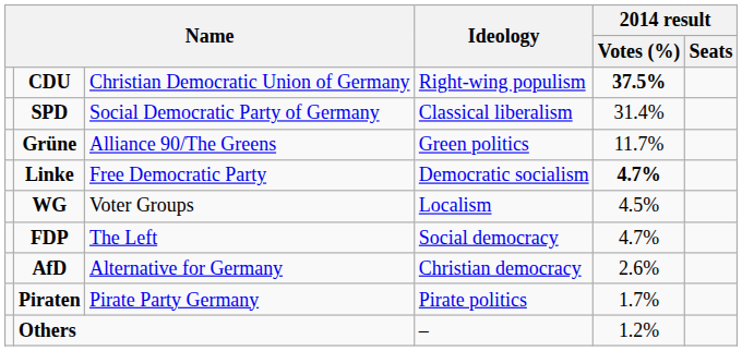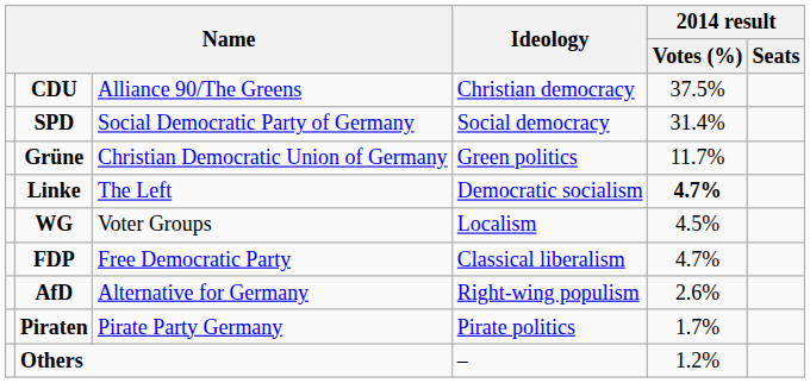 <table class="wikitable">
 <tr>
 <th rowspan=2 colspan=3>Name</th>
 <th rowspan=2>Ideology</th>
 <th colspan=2>2014 result</th>
 </tr>
 <tr>
 <th>Votes (%)</th>
 <th>Seats</th>
 </tr>
 <tr>
 <td bgcolor=></td>
 <td align=center><strong>CDU</strong></td>
-<td><a href='#'>Christian Democratic Union of Germany</a></td>
-<td><a href='#'>Right-wing populism</a></td>
-<td align=center><strong>37.5%</strong></td>
+<td><a href='#'>Alliance 90/The Greens</a></td>
+<td><a href='#'>Christian democracy</a></td>
+<td align=center>37.5%</td>
 <td></td>
 </tr>
 <tr>
 <td bgcolor=></td>
 <td align=center><strong>SPD</strong></td>
 <td><a href='#'>Social Democratic Party of Germany</a></td>
-<td><a href='#'>Classical liberalism</a></td>
+<td><a href='#'>Social democracy</a></td>
 <td align=center>31.4%</td>
 <td></td>
 </tr>
 <tr>
 <td bgcolor=></td>
 <td align=center><strong>Grüne</strong></td>
-<td><a href='#'>Alliance 90/The Greens</a></td>
+<td><a href='#'>Christian Democratic Union of Germany</a></td>
 <td><a href='#'>Green politics</a></td>
 <td align=center>11.7%</td>
 <td></td>
 </tr>
 <tr>
 <td bgcolor=></td>
 <td align=center><strong>Linke</strong></td>
-<td><a href='#'>Free Democratic Party</a></td>
+<td><a href='#'>The Left</a></td>
 <td><a href='#'>Democratic socialism</a></td>
 <td align=center><strong>4.7%</strong></td>
 <td></td>
 </tr>
 <tr>
 <td bgcolor=></td>
 <td align=center><strong>WG</strong></td>
 <td>Voter Groups</td>
 <td><a href='#'>Localism</a></td>
 <td align=center>4.5%</td>
 <td></td>
 </tr>
 <tr>
 <td bgcolor=></td>
 <td align=center><strong>FDP</strong></td>
-<td><a href='#'>The Left</a></td>
-<td><a href='#'>Social democracy</a></td>
+<td><a href='#'>Free Democratic Party</a></td>
+<td><a href='#'>Classical liberalism</a></td>
 <td align=center>4.7%</td>
 <td></td>
 </tr>
 <tr>
 <td bgcolor=></td>
 <td align=center><strong>AfD</strong></td>
 <td><a href='#'>Alternative for Germany</a></td>
-<td><a href='#'>Christian democracy</a></td>
+<td><a href='#'>Right-wing populism</a></td>
 <td align=center>2.6%</td>
 <td></td>
 </tr>
 <tr>
 <td bgcolor=></td>
 <td align=center><strong>Piraten</strong></td>
 <td><a href='#'>Pirate Party Germany</a></td>
 <td><a href='#'>Pirate politics</a></td>
 <td align=center>1.7%</td>
 <td></td>
 </tr>
 <tr>
 <td></td>
 <td colspan=2><strong>Others</strong></td>
 <td>–</td>
 <td align=center>1.2%</td>
 <td></td>
 </tr>
 </table>
